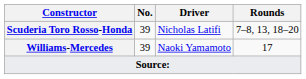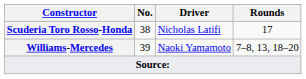 <table class="wikitable" style="font-size:85%">
 <tr>
 <th scope="col"><a href='#'>Constructor</a></th>
 <th scope="col">No.</th>
 <th scope="col">Driver</th>
 <th>Rounds</th>
 </tr>
 <tr>
 <th nowrap><a href='#'>Scuderia Toro Rosso</a>-<a href='#'>Honda</a></th>
-<td style="text-align:center" nowrap>39</td>
+<td style="text-align:center" nowrap>38</td>
 <td><a href='#'>Nicholas Latifi</a></td>
-<td style="text-align:center" nowrap>7–8, 13, 18–20</td>
+<td style="text-align:center" nowrap>17</td>
 </tr>
 <tr>
 <th><a href='#'>Williams</a>-<a href='#'>Mercedes</a></th>
 <td style="text-align:center" nowrap>39</td>
 <td><a href='#'>Naoki Yamamoto</a></td>
-<td style="text-align:center" nowrap>17</td>
+<td style="text-align:center" nowrap>7–8, 13, 18–20</td>
 </tr>
 <tr class="sortbottom">
 <td colspan="4" style="background-color:#EAECF0;text-align:center"><strong>Source:</strong></td>
 </tr>
 </table>
